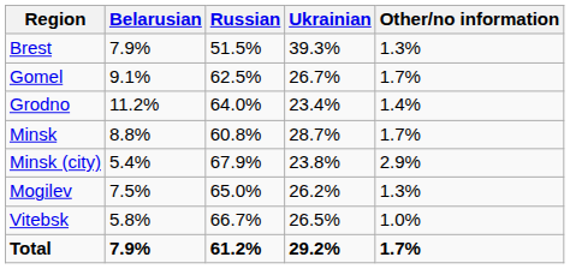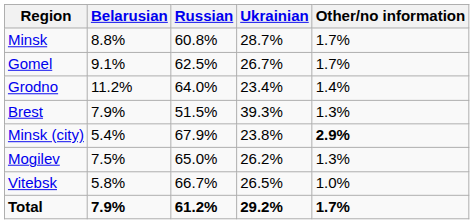 <table class="wikitable sortable">
 <tr>
 <th>Region</th>
 <th><a href='#'>Belarusian</a></th>
 <th><a href='#'>Russian</a></th>
 <th><a href='#'>Ukrainian</a></th>
 <th>Other/no information</th>
 </tr>
 <tr>
-<td><a href='#'>Brest</a></td>
-<td>7.9%</td>
-<td>51.5%</td>
-<td>39.3%</td>
-<td>1.3%</td>
+<td><a href='#'>Minsk</a></td>
+<td>8.8%</td>
+<td>60.8%</td>
+<td>28.7%</td>
+<td>1.7%</td>
 </tr>
 <tr>
 <td><a href='#'>Gomel</a></td>
 <td>9.1%</td>
 <td>62.5%</td>
 <td>26.7%</td>
 <td>1.7%</td>
 </tr>
 <tr>
 <td><a href='#'>Grodno</a></td>
 <td>11.2%</td>
 <td>64.0%</td>
 <td>23.4%</td>
 <td>1.4%</td>
 </tr>
 <tr>
-<td><a href='#'>Minsk</a></td>
-<td>8.8%</td>
-<td>60.8%</td>
-<td>28.7%</td>
-<td>1.7%</td>
+<td><a href='#'>Brest</a></td>
+<td>7.9%</td>
+<td>51.5%</td>
+<td>39.3%</td>
+<td>1.3%</td>
 </tr>
 <tr>
 <td><a href='#'>Minsk (city)</a></td>
 <td>5.4%</td>
 <td>67.9%</td>
 <td>23.8%</td>
-<td>2.9%</td>
+<td><strong>2.9%</strong></td>
 </tr>
 <tr>
 <td><a href='#'>Mogilev</a></td>
 <td>7.5%</td>
 <td>65.0%</td>
 <td>26.2%</td>
 <td>1.3%</td>
 </tr>
 <tr>
 <td><a href='#'>Vitebsk</a></td>
 <td>5.8%</td>
 <td>66.7%</td>
 <td>26.5%</td>
 <td>1.0%</td>
 </tr>
 <tr>
 <td><strong>Total</strong></td>
 <td><strong>7.9%</strong></td>
 <td><strong>61.2%</strong></td>
 <td><strong>29.2%</strong></td>
 <td><strong>1.7%</strong></td>
 </tr>
 </table>
